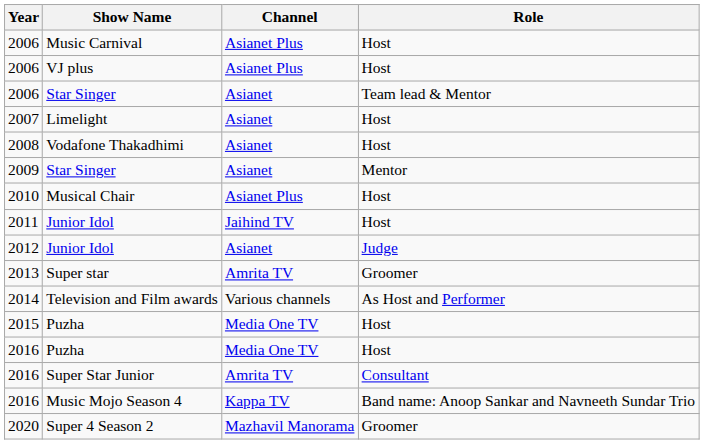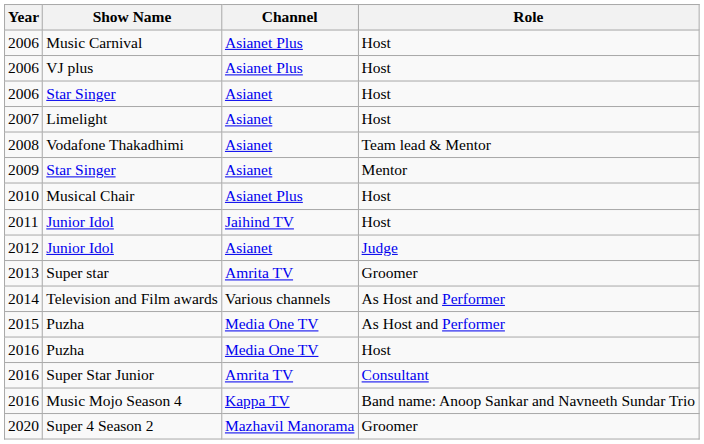 <table class="wikitable" style="font-size: 95%;">
 <tr>
 <th>Year</th>
 <th>Show Name</th>
 <th>Channel</th>
 <th>Role</th>
 </tr>
 <tr>
 <td>2006</td>
 <td>Music Carnival</td>
 <td><a href='#'>Asianet Plus</a></td>
 <td>Host</td>
 </tr>
 <tr>
 <td>2006</td>
 <td>VJ plus</td>
 <td><a href='#'>Asianet Plus</a></td>
 <td>Host</td>
 </tr>
 <tr>
 <td>2006</td>
 <td><a href='#'>Star Singer</a></td>
 <td><a href='#'>Asianet</a></td>
-<td>Team lead & Mentor</td>
+<td>Host</td>
 </tr>
 <tr>
 <td>2007</td>
 <td>Limelight</td>
 <td><a href='#'>Asianet</a></td>
 <td>Host</td>
 </tr>
 <tr>
 <td>2008</td>
 <td>Vodafone Thakadhimi</td>
 <td><a href='#'>Asianet</a></td>
-<td>Host</td>
+<td>Team lead & Mentor</td>
 </tr>
 <tr>
 <td>2009</td>
 <td><a href='#'>Star Singer</a></td>
 <td><a href='#'>Asianet</a></td>
 <td>Mentor</td>
 </tr>
 <tr>
 <td>2010</td>
 <td>Musical Chair</td>
 <td><a href='#'>Asianet Plus</a></td>
 <td>Host</td>
 </tr>
 <tr>
 <td>2011</td>
 <td><a href='#'>Junior Idol</a></td>
 <td><a href='#'>Jaihind TV</a></td>
 <td>Host</td>
 </tr>
 <tr>
 <td>2012</td>
 <td><a href='#'>Junior Idol</a></td>
 <td><a href='#'>Asianet</a></td>
 <td><a href='#'>Judge</a></td>
 </tr>
 <tr>
 <td>2013</td>
 <td>Super star</td>
 <td><a href='#'>Amrita TV</a></td>
 <td>Groomer</td>
 </tr>
 <tr>
 <td>2014</td>
 <td>Television and Film awards</td>
 <td>Various channels</td>
 <td>As Host and <a href='#'>Performer</a></td>
 </tr>
 <tr>
 <td>2015</td>
 <td>Puzha</td>
 <td><a href='#'>Media One TV</a></td>
-<td>Host</td>
+<td>As Host and <a href='#'>Performer</a></td>
 </tr>
 <tr>
 <td>2016</td>
 <td>Puzha</td>
 <td><a href='#'>Media One TV</a></td>
 <td>Host</td>
 </tr>
 <tr>
 <td>2016</td>
 <td>Super Star Junior</td>
 <td><a href='#'>Amrita TV</a></td>
 <td><a href='#'>Consultant</a></td>
 </tr>
 <tr>
 <td>2016</td>
 <td>Music Mojo Season 4</td>
 <td><a href='#'>Kappa TV</a></td>
 <td>Band name: Anoop Sankar and Navneeth Sundar Trio</td>
 </tr>
 <tr>
 <td>2020</td>
 <td>Super 4 Season 2</td>
 <td><a href='#'>Mazhavil Manorama</a></td>
 <td>Groomer</td>
 </tr>
 </table>
